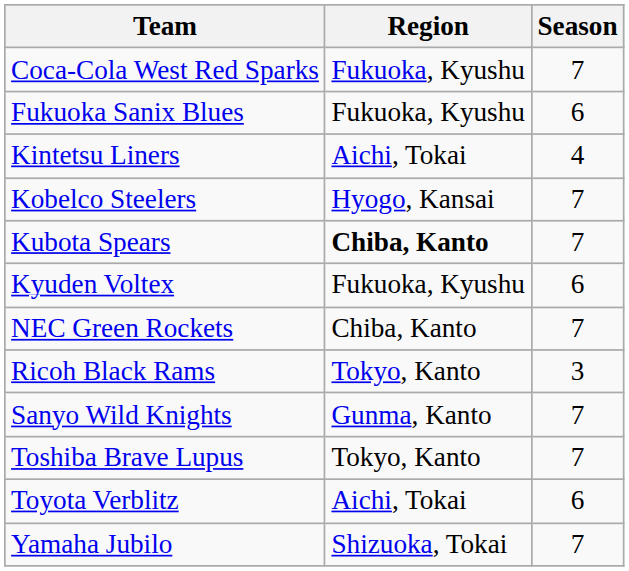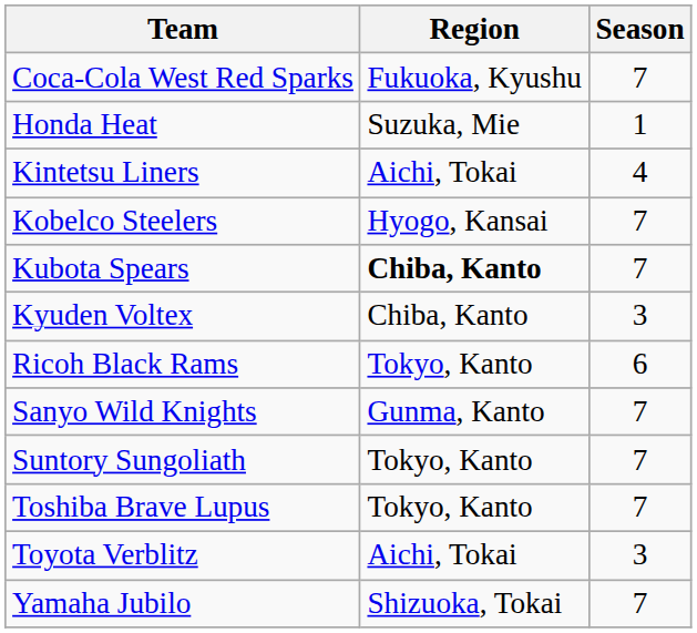 <table class = "wikitable">
 <tr>
 <th>Team</th>
 <th>Region</th>
 <th>Season</th>
 </tr>
 <tr>
 <td><a href='#'>Coca-Cola West Red Sparks</a></td>
 <td><a href='#'>Fukuoka</a>, Kyushu</td>
 <td align=center>7</td>
 </tr>
 <tr>
-<td><a href='#'>Fukuoka Sanix Blues</a></td>
-<td>Fukuoka, Kyushu</td>
-<td align=center>6</td>
+<td><a href='#'>Honda Heat</a></td>
+<td>Suzuka, Mie</td>
+<td align=center>1</td>
 </tr>
 <tr>
 <td><a href='#'>Kintetsu Liners</a></td>
 <td><a href='#'>Aichi</a>, Tokai</td>
 <td align=center>4</td>
 </tr>
 <tr>
 <td><a href='#'>Kobelco Steelers</a></td>
 <td><a href='#'>Hyogo</a>, Kansai</td>
 <td align=center>7</td>
 </tr>
 <tr>
 <td><a href='#'>Kubota Spears</a></td>
 <td><strong>Chiba, Kanto</strong></td>
 <td align=center>7</td>
 </tr>
 <tr>
 <td><a href='#'>Kyuden Voltex</a></td>
-<td>Fukuoka, Kyushu</td>
-<td align=center>6</td>
-</tr>
-<tr>
-<td><a href='#'>NEC Green Rockets</a></td>
 <td>Chiba, Kanto</td>
-<td align=center>7</td>
+<td align=center>3</td>
 </tr>
 <tr>
 <td><a href='#'>Ricoh Black Rams</a></td>
 <td><a href='#'>Tokyo</a>, Kanto</td>
-<td align=center>3</td>
+<td align=center>6</td>
 </tr>
 <tr>
 <td><a href='#'>Sanyo Wild Knights</a></td>
 <td><a href='#'>Gunma</a>, Kanto</td>
+<td align=center>7</td>
+</tr>
+<tr>
+<td><a href='#'>Suntory Sungoliath</a></td>
+<td>Tokyo, Kanto</td>
 <td align=center>7</td>
 </tr>
 <tr>
 <td><a href='#'>Toshiba Brave Lupus</a></td>
 <td>Tokyo, Kanto</td>
 <td align=center>7</td>
 </tr>
 <tr>
 <td><a href='#'>Toyota Verblitz</a></td>
 <td><a href='#'>Aichi</a>, Tokai</td>
-<td align=center>6</td>
+<td align=center>3</td>
 </tr>
 <tr>
 <td><a href='#'>Yamaha Jubilo</a></td>
 <td><a href='#'>Shizuoka</a>, Tokai</td>
 <td align=center>7</td>
 </tr>
 </table>
